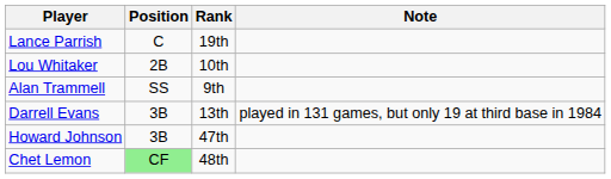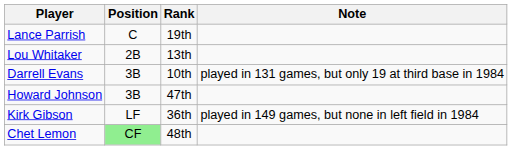 <table class=wikitable>
 <tr>
 <th>Player</th>
 <th>Position</th>
 <th>Rank</th>
 <th>Note</th>
 </tr>
 <tr>
 <td><a href='#'>Lance Parrish</a></td>
 <td align=center>C</td>
 <td align=center>19th</td>
 <td></td>
 </tr>
 <tr>
 <td><a href='#'>Lou Whitaker</a></td>
 <td align=center>2B</td>
-<td align=center>10th</td>
-<td></td>
-</tr>
-<tr>
-<td><a href='#'>Alan Trammell</a></td>
-<td align=center>SS</td>
-<td align=center>9th</td>
+<td align=center>13th</td>
 <td></td>
 </tr>
 <tr>
 <td><a href='#'>Darrell Evans</a></td>
 <td align=center>3B</td>
-<td align=center>13th</td>
+<td align=center>10th</td>
 <td>played in 131 games, but only 19 at third base in 1984</td>
 </tr>
 <tr>
 <td><a href='#'>Howard Johnson</a></td>
 <td align=center>3B</td>
 <td align=center>47th</td>
 <td></td>
 </tr>
 <tr>
+<td><a href='#'>Kirk Gibson</a></td>
+<td align=center>LF</td>
+<td align=center>36th</td>
+<td>played in 149 games, but none in left field in 1984</td>
+</tr>
+<tr>
 <td><a href='#'>Chet Lemon</a></td>
 <td align=center style="background: lightgreen;">CF</td>
 <td align=center>48th</td>
 <td></td>
 </tr>
 </table>
